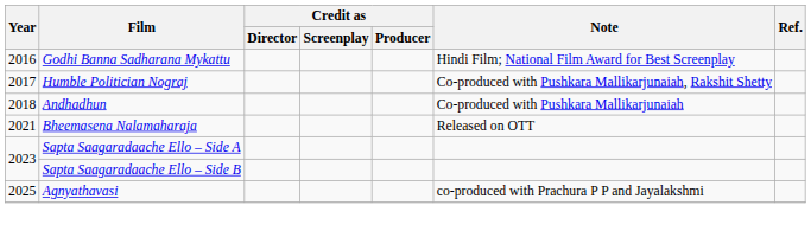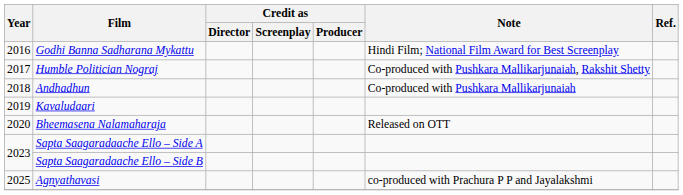 <table class="wikitable">
 <tr>
 <th rowspan=2>Year</th>
 <th rowspan=2>Film</th>
 <th colspan=3>Credit as</th>
 <th rowspan=2>Note</th>
 <th rowspan=2>Ref.</th>
 </tr>
 <tr>
 <th>Director</th>
 <th>Screenplay</th>
 <th>Producer</th>
 </tr>
 <tr>
 <td>2016</td>
 <td><em><a href='#'>Godhi Banna Sadharana Mykattu</a></em></td>
 <td></td>
 <td></td>
 <td></td>
 <td>Hindi Film; <a href='#'>National Film Award for Best Screenplay</a></td>
 <td></td>
 </tr>
 <tr>
 <td>2017</td>
 <td><em><a href='#'>Humble Politician Nograj</a></em></td>
 <td></td>
 <td></td>
 <td></td>
 <td>Co-produced with <a href='#'>Pushkara Mallikarjunaiah</a>, <a href='#'>Rakshit Shetty</a></td>
 <td></td>
 </tr>
 <tr>
 <td>2018</td>
 <td><em><a href='#'>Andhadhun</a></em></td>
 <td></td>
 <td></td>
 <td></td>
 <td>Co-produced with <a href='#'>Pushkara Mallikarjunaiah</a></td>
 <td></td>
 </tr>
 <tr>
-<td>2021</td>
+<td>2019</td>
+<td><em><a href='#'>Kavaludaari</a></em></td>
+<td></td>
+<td></td>
+<td></td>
+<td></td>
+<td></td>
+</tr>
+<tr>
+<td>2020</td>
 <td><em><a href='#'>Bheemasena Nalamaharaja</a></em></td>
 <td></td>
 <td></td>
 <td></td>
 <td>Released on OTT</td>
 <td></td>
 </tr>
 <tr>
 <td rowspan="2">2023</td>
 <td><em><a href='#'>Sapta Saagaradaache Ello – Side A</a></em></td>
 <td></td>
 <td></td>
 <td></td>
 <td></td>
 <td></td>
 </tr>
 <tr>
 <td><em><a href='#'>Sapta Saagaradaache Ello – Side B</a></em></td>
 <td></td>
 <td></td>
 <td></td>
 <td></td>
 <td></td>
 </tr>
 <tr>
 <td>2025</td>
 <td><a href='#'><em>Agnyathavasi</em></a></td>
 <td></td>
 <td></td>
 <td></td>
 <td>co-produced with Prachura P P and Jayalakshmi</td>
 <td></td>
 </tr>
 <tr>
 </tr>
 </table>
